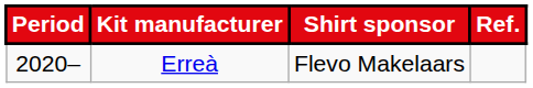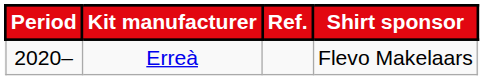 <table class="wikitable" style="text-align:center;">
 <tr>
 <th style="background:#e20710; color:white; border:2px solid #000000;">Period</th>
 <th style="background:#e20710; color:white; border:2px solid #000000;">Kit manufacturer</th>
+<th style="background:#e20710; color:white; border:2px solid #000000;">Ref.</th>
 <th style="background:#e20710; color:white; border:2px solid #000000;">Shirt sponsor</th>
-<th style="background:#e20710; color:white; border:2px solid #000000;">Ref.</th>
 </tr>
 <tr>
 <td>2020–</td>
 <td><a href='#'>Erreà</a></td>
+<td></td>
 <td>Flevo Makelaars</td>
-<td></td>
 </tr>
 </table>
